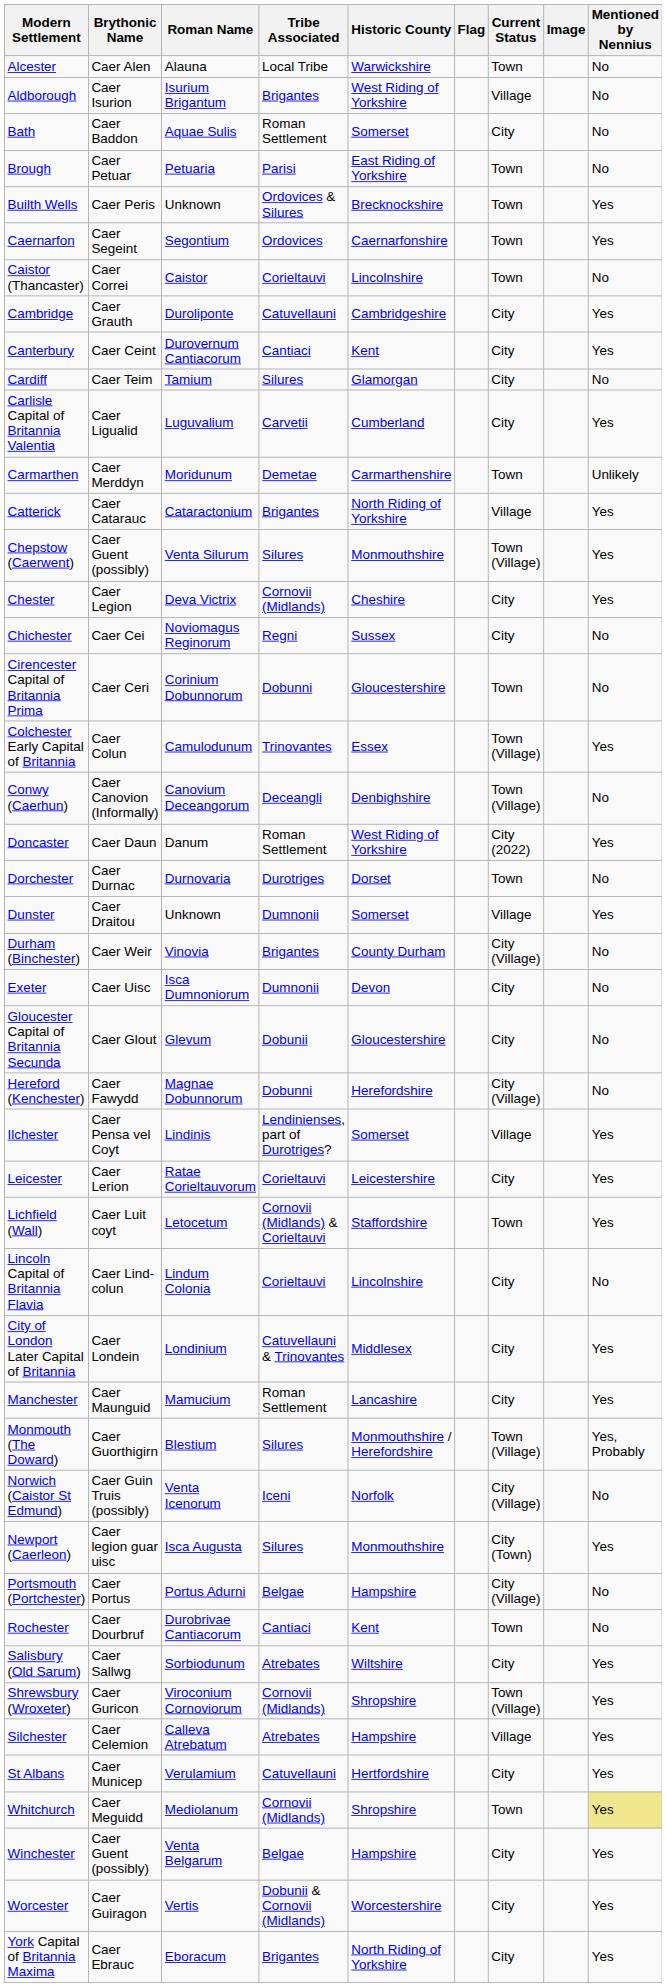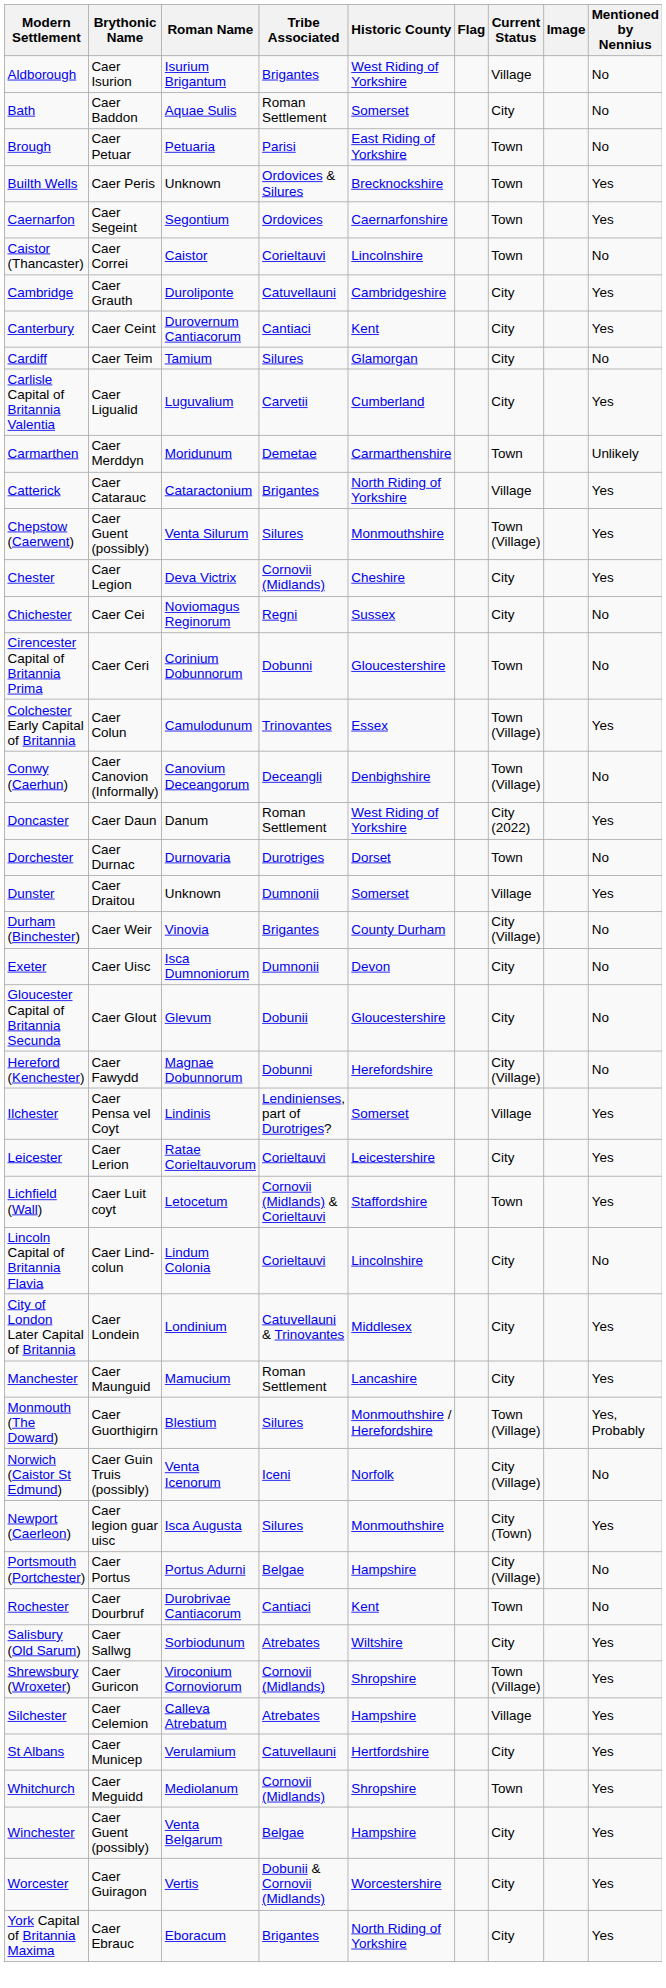 <table class="wikitable sortable">
 <tr>
 <th style="width:120pt;">Modern Settlement</th>
 <th style="width:120pt;">Brythonic Name</th>
 <th style="width:120pt;">Roman Name</th>
 <th style="width:120pt;">Tribe Associated</th>
 <th style="width:120pt;">Historic County</th>
 <th style="width:120pt;">Flag</th>
 <th style="width:150pt;">Current Status</th>
 <th style="width:200px;">Image</th>
 <th style="width:50pt;">Mentioned by Nennius</th>
-</tr>
-<tr>
-<td><a href='#'>Alcester</a></td>
-<td>Caer Alen</td>
-<td>Alauna</td>
-<td>Local Tribe</td>
-<td><a href='#'>Warwickshire</a></td>
-<td></td>
-<td>Town</td>
-<td></td>
-<td>No</td>
 </tr>
 <tr>
 <td><a href='#'>Aldborough</a></td>
 <td>Caer Isurion</td>
 <td><a href='#'>Isurium Brigantum</a></td>
 <td><a href='#'>Brigantes</a></td>
 <td><a href='#'>West Riding of Yorkshire</a></td>
 <td></td>
 <td>Village</td>
 <td></td>
 <td>No</td>
 </tr>
 <tr>
 <td><a href='#'>Bath</a></td>
 <td>Caer Baddon</td>
 <td><a href='#'>Aquae Sulis</a></td>
 <td>Roman Settlement</td>
 <td><a href='#'>Somerset</a></td>
 <td></td>
 <td>City</td>
 <td></td>
 <td>No</td>
 </tr>
 <tr>
 <td><a href='#'>Brough</a></td>
 <td>Caer Petuar</td>
 <td><a href='#'>Petuaria</a></td>
 <td><a href='#'>Parisi</a></td>
 <td><a href='#'>East Riding of Yorkshire</a></td>
 <td></td>
 <td>Town</td>
 <td></td>
 <td>No</td>
 </tr>
 <tr>
 <td><a href='#'>Builth Wells</a></td>
 <td>Caer Peris</td>
 <td>Unknown</td>
 <td><a href='#'>Ordovices</a> & <a href='#'>Silures</a></td>
 <td><a href='#'>Brecknockshire</a></td>
 <td></td>
 <td>Town</td>
 <td></td>
 <td>Yes</td>
 </tr>
 <tr>
 <td><a href='#'>Caernarfon</a></td>
 <td>Caer Segeint</td>
 <td><a href='#'>Segontium</a></td>
 <td><a href='#'>Ordovices</a></td>
 <td><a href='#'>Caernarfonshire</a></td>
 <td></td>
 <td>Town</td>
 <td></td>
 <td>Yes</td>
 </tr>
 <tr>
 <td><a href='#'>Caistor</a> (Thancaster)</td>
 <td>Caer Correi</td>
 <td><a href='#'>Caistor</a></td>
 <td><a href='#'>Corieltauvi</a></td>
 <td><a href='#'>Lincolnshire</a></td>
 <td></td>
 <td>Town</td>
 <td></td>
 <td>No</td>
 </tr>
 <tr>
 <td><a href='#'>Cambridge</a></td>
 <td>Caer Grauth</td>
 <td><a href='#'>Duroliponte</a></td>
 <td><a href='#'>Catuvellauni</a></td>
 <td><a href='#'>Cambridgeshire</a></td>
 <td></td>
 <td>City</td>
 <td></td>
 <td>Yes</td>
 </tr>
 <tr>
 <td><a href='#'>Canterbury</a></td>
 <td>Caer Ceint</td>
 <td><a href='#'>Durovernum Cantiacorum</a></td>
 <td><a href='#'>Cantiaci</a></td>
 <td><a href='#'>Kent</a></td>
 <td></td>
 <td>City</td>
 <td></td>
 <td>Yes</td>
 </tr>
 <tr>
 <td><a href='#'>Cardiff</a></td>
 <td>Caer Teim</td>
 <td><a href='#'>Tamium</a></td>
 <td><a href='#'>Silures</a></td>
 <td><a href='#'>Glamorgan</a></td>
 <td></td>
 <td>City</td>
 <td></td>
 <td>No</td>
 </tr>
 <tr>
 <td><a href='#'>Carlisle</a> Capital of <a href='#'>Britannia Valentia</a></td>
 <td>Caer Ligualid</td>
 <td><a href='#'>Luguvalium</a></td>
 <td><a href='#'>Carvetii</a></td>
 <td><a href='#'>Cumberland</a></td>
 <td></td>
 <td>City</td>
 <td></td>
 <td>Yes</td>
 </tr>
 <tr>
 <td><a href='#'>Carmarthen</a></td>
 <td>Caer Merddyn</td>
 <td><a href='#'>Moridunum</a></td>
 <td><a href='#'>Demetae</a></td>
 <td><a href='#'>Carmarthenshire</a></td>
 <td></td>
 <td>Town</td>
 <td></td>
 <td>Unlikely</td>
 </tr>
 <tr>
 <td><a href='#'>Catterick</a></td>
 <td>Caer Catarauc</td>
 <td><a href='#'>Cataractonium</a></td>
 <td><a href='#'>Brigantes</a></td>
 <td><a href='#'>North Riding of Yorkshire</a></td>
 <td></td>
 <td>Village</td>
 <td></td>
 <td>Yes</td>
 </tr>
 <tr>
 <td><a href='#'>Chepstow</a> (<a href='#'>Caerwent</a>)</td>
 <td>Caer Guent (possibly)</td>
 <td><a href='#'>Venta Silurum</a></td>
 <td><a href='#'>Silures</a></td>
 <td><a href='#'>Monmouthshire</a></td>
 <td></td>
 <td>Town (Village)</td>
 <td></td>
 <td>Yes</td>
 </tr>
 <tr>
 <td><a href='#'>Chester</a></td>
 <td>Caer Legion</td>
 <td><a href='#'>Deva Victrix</a></td>
 <td><a href='#'>Cornovii (Midlands)</a></td>
 <td><a href='#'>Cheshire</a></td>
 <td></td>
 <td>City</td>
 <td></td>
 <td>Yes</td>
 </tr>
 <tr>
 <td><a href='#'>Chichester</a></td>
 <td>Caer Cei</td>
 <td><a href='#'>Noviomagus Reginorum</a></td>
 <td><a href='#'>Regni</a></td>
 <td><a href='#'>Sussex</a></td>
 <td></td>
 <td>City</td>
 <td></td>
 <td>No</td>
 </tr>
 <tr>
 <td><a href='#'>Cirencester</a> Capital of <a href='#'>Britannia Prima</a></td>
 <td>Caer Ceri</td>
 <td><a href='#'>Corinium Dobunnorum</a></td>
 <td><a href='#'>Dobunni</a></td>
 <td><a href='#'>Gloucestershire</a></td>
 <td></td>
 <td>Town</td>
 <td></td>
 <td>No</td>
 </tr>
 <tr>
 <td><a href='#'>Colchester</a> Early Capital of <a href='#'>Britannia</a></td>
 <td>Caer Colun</td>
 <td><a href='#'>Camulodunum</a></td>
 <td><a href='#'>Trinovantes</a></td>
 <td><a href='#'>Essex</a></td>
 <td></td>
 <td>Town (Village)</td>
 <td></td>
 <td>Yes</td>
 </tr>
 <tr>
 <td><a href='#'>Conwy</a> (<a href='#'>Caerhun</a>)</td>
 <td>Caer Canovion (Informally)</td>
 <td><a href='#'>Canovium Deceangorum</a></td>
 <td><a href='#'>Deceangli</a></td>
 <td><a href='#'>Denbighshire</a></td>
 <td></td>
 <td>Town (Village)</td>
 <td></td>
 <td>No</td>
 </tr>
 <tr>
 <td><a href='#'>Doncaster</a></td>
 <td>Caer Daun</td>
 <td>Danum</td>
 <td>Roman Settlement</td>
 <td><a href='#'>West Riding of Yorkshire</a></td>
 <td></td>
 <td>City (2022)</td>
 <td></td>
 <td>Yes</td>
 </tr>
 <tr>
 <td><a href='#'>Dorchester</a></td>
 <td>Caer Durnac</td>
 <td><a href='#'>Durnovaria</a></td>
 <td><a href='#'>Durotriges</a></td>
 <td><a href='#'>Dorset</a></td>
 <td></td>
 <td>Town</td>
 <td></td>
 <td>No</td>
 </tr>
 <tr>
 <td><a href='#'>Dunster</a></td>
 <td>Caer Draitou</td>
 <td>Unknown</td>
 <td><a href='#'>Dumnonii</a></td>
 <td><a href='#'>Somerset</a></td>
 <td></td>
 <td>Village</td>
 <td></td>
 <td>Yes</td>
 </tr>
 <tr>
 <td><a href='#'>Durham</a> (<a href='#'>Binchester</a>)</td>
 <td>Caer Weir</td>
 <td><a href='#'>Vinovia</a></td>
 <td><a href='#'>Brigantes</a></td>
 <td><a href='#'>County Durham</a></td>
 <td></td>
 <td>City (Village)</td>
 <td></td>
 <td>No</td>
 </tr>
 <tr>
 <td><a href='#'>Exeter</a></td>
 <td>Caer Uisc</td>
 <td><a href='#'>Isca Dumnoniorum</a></td>
 <td><a href='#'>Dumnonii</a></td>
 <td><a href='#'>Devon</a></td>
 <td></td>
 <td>City</td>
 <td></td>
 <td>No</td>
 </tr>
 <tr>
 <td><a href='#'>Gloucester</a> Capital of <a href='#'>Britannia Secunda</a></td>
 <td>Caer Glout</td>
 <td><a href='#'>Glevum</a></td>
 <td><a href='#'>Dobunii</a></td>
 <td><a href='#'>Gloucestershire</a></td>
 <td></td>
 <td>City</td>
 <td></td>
 <td>No</td>
 </tr>
 <tr>
 <td><a href='#'>Hereford</a> (<a href='#'>Kenchester</a>)</td>
 <td>Caer Fawydd</td>
 <td><a href='#'>Magnae Dobunnorum</a></td>
 <td><a href='#'>Dobunni</a></td>
 <td><a href='#'>Herefordshire</a></td>
 <td></td>
 <td>City (Village)</td>
 <td></td>
 <td>No</td>
 </tr>
 <tr>
 <td><a href='#'>Ilchester</a></td>
 <td>Caer Pensa vel Coyt</td>
 <td><a href='#'>Lindinis</a></td>
 <td><a href='#'>Lendinienses</a>, part of <a href='#'>Durotriges</a>?</td>
 <td><a href='#'>Somerset</a></td>
 <td></td>
 <td>Village</td>
 <td></td>
 <td>Yes</td>
 </tr>
 <tr>
 <td><a href='#'>Leicester</a></td>
 <td>Caer Lerion</td>
 <td><a href='#'>Ratae Corieltauvorum</a></td>
 <td><a href='#'>Corieltauvi</a></td>
 <td><a href='#'>Leicestershire</a></td>
 <td></td>
 <td>City</td>
 <td></td>
 <td>Yes</td>
 </tr>
 <tr>
 <td><a href='#'>Lichfield</a> (<a href='#'>Wall</a>)</td>
 <td>Caer Luit coyt</td>
 <td><a href='#'>Letocetum</a></td>
 <td><a href='#'>Cornovii (Midlands)</a> & <a href='#'>Corieltauvi</a></td>
 <td><a href='#'>Staffordshire</a></td>
 <td></td>
 <td>Town</td>
 <td></td>
 <td>Yes</td>
 </tr>
 <tr>
 <td><a href='#'>Lincoln</a> Capital of <a href='#'>Britannia Flavia</a></td>
 <td>Caer Lind-colun</td>
 <td><a href='#'>Lindum Colonia</a></td>
 <td><a href='#'>Corieltauvi</a></td>
 <td><a href='#'>Lincolnshire</a></td>
 <td></td>
 <td>City</td>
 <td></td>
 <td>No</td>
 </tr>
 <tr>
 <td><a href='#'>City of London</a> Later Capital of <a href='#'>Britannia</a></td>
 <td>Caer Londein</td>
 <td><a href='#'>Londinium</a></td>
 <td><a href='#'>Catuvellauni</a> & <a href='#'>Trinovantes</a></td>
 <td><a href='#'>Middlesex</a></td>
 <td></td>
 <td>City</td>
 <td></td>
 <td>Yes</td>
 </tr>
 <tr>
 <td><a href='#'>Manchester</a></td>
 <td>Caer Maunguid</td>
 <td><a href='#'>Mamucium</a></td>
 <td>Roman Settlement</td>
 <td><a href='#'>Lancashire</a></td>
 <td></td>
 <td>City</td>
 <td></td>
 <td>Yes</td>
 </tr>
 <tr>
 <td><a href='#'>Monmouth</a> (<a href='#'>The Doward</a>)</td>
 <td>Caer Guorthigirn</td>
 <td><a href='#'>Blestium</a></td>
 <td><a href='#'>Silures</a></td>
 <td><a href='#'>Monmouthshire</a> / <a href='#'>Herefordshire</a></td>
 <td></td>
 <td>Town (Village)</td>
 <td></td>
 <td>Yes, Probably</td>
 </tr>
 <tr>
 <td><a href='#'>Norwich</a> (<a href='#'>Caistor St Edmund</a>)</td>
 <td>Caer Guin Truis (possibly)</td>
 <td><a href='#'>Venta Icenorum</a></td>
 <td><a href='#'>Iceni</a></td>
 <td><a href='#'>Norfolk</a></td>
 <td></td>
 <td>City (Village)</td>
 <td></td>
 <td>No</td>
 </tr>
 <tr>
 <td><a href='#'>Newport</a> (<a href='#'>Caerleon</a>)</td>
 <td>Caer legion guar uisc</td>
 <td><a href='#'>Isca Augusta</a></td>
 <td><a href='#'>Silures</a></td>
 <td><a href='#'>Monmouthshire</a></td>
 <td></td>
 <td>City (Town)</td>
 <td></td>
 <td>Yes</td>
 </tr>
 <tr>
 <td><a href='#'>Portsmouth</a> (<a href='#'>Portchester</a>)</td>
 <td>Caer Portus</td>
 <td><a href='#'>Portus Adurni</a></td>
 <td><a href='#'>Belgae</a></td>
 <td><a href='#'>Hampshire</a></td>
 <td></td>
 <td>City (Village)</td>
 <td></td>
 <td>No</td>
 </tr>
 <tr>
 <td><a href='#'>Rochester</a></td>
 <td>Caer Dourbruf</td>
 <td><a href='#'>Durobrivae Cantiacorum</a></td>
 <td><a href='#'>Cantiaci</a></td>
 <td><a href='#'>Kent</a></td>
 <td></td>
 <td>Town</td>
 <td></td>
 <td>No</td>
 </tr>
 <tr>
 <td><a href='#'>Salisbury</a> (<a href='#'>Old Sarum</a>)</td>
 <td>Caer Sallwg</td>
 <td><a href='#'>Sorbiodunum</a></td>
 <td><a href='#'>Atrebates</a></td>
 <td><a href='#'>Wiltshire</a></td>
 <td></td>
 <td>City</td>
 <td></td>
 <td>Yes</td>
 </tr>
 <tr>
 <td><a href='#'>Shrewsbury</a> (<a href='#'>Wroxeter</a>)</td>
 <td>Caer Guricon</td>
 <td><a href='#'>Viroconium Cornoviorum</a></td>
 <td><a href='#'>Cornovii (Midlands)</a></td>
 <td><a href='#'>Shropshire</a></td>
 <td></td>
 <td>Town (Village)</td>
 <td></td>
 <td>Yes</td>
 </tr>
 <tr>
 <td><a href='#'>Silchester</a></td>
 <td>Caer Celemion</td>
 <td><a href='#'>Calleva Atrebatum</a></td>
 <td><a href='#'>Atrebates</a></td>
 <td><a href='#'>Hampshire</a></td>
 <td></td>
 <td>Village</td>
 <td></td>
 <td>Yes</td>
 </tr>
 <tr>
 <td><a href='#'>St Albans</a></td>
 <td>Caer Municep</td>
 <td><a href='#'>Verulamium</a></td>
 <td><a href='#'>Catuvellauni</a></td>
 <td><a href='#'>Hertfordshire</a></td>
 <td></td>
 <td>City</td>
 <td></td>
 <td>Yes</td>
 </tr>
 <tr>
 <td><a href='#'>Whitchurch</a></td>
 <td>Caer Meguidd</td>
 <td><a href='#'>Mediolanum</a></td>
 <td><a href='#'>Cornovii (Midlands)</a></td>
 <td><a href='#'>Shropshire</a></td>
 <td></td>
 <td>Town</td>
 <td></td>
-<td style="background: khaki;">Yes</td>
+<td>Yes</td>
 </tr>
 <tr>
 <td><a href='#'>Winchester</a></td>
 <td>Caer Guent (possibly)</td>
 <td><a href='#'>Venta Belgarum</a></td>
 <td><a href='#'>Belgae</a></td>
 <td><a href='#'>Hampshire</a></td>
 <td></td>
 <td>City</td>
 <td></td>
 <td>Yes</td>
 </tr>
 <tr>
 <td><a href='#'>Worcester</a></td>
 <td>Caer Guiragon</td>
 <td><a href='#'>Vertis</a></td>
 <td><a href='#'>Dobunii</a> & <a href='#'>Cornovii (Midlands)</a></td>
 <td><a href='#'>Worcestershire</a></td>
 <td></td>
 <td>City</td>
 <td></td>
 <td>Yes</td>
 </tr>
 <tr>
 <td><a href='#'>York</a> Capital of <a href='#'>Britannia Maxima</a></td>
 <td>Caer Ebrauc</td>
 <td><a href='#'>Eboracum</a></td>
 <td><a href='#'>Brigantes</a></td>
 <td><a href='#'>North Riding of Yorkshire</a></td>
 <td></td>
 <td>City</td>
 <td></td>
 <td>Yes</td>
 </tr>
 </table>
